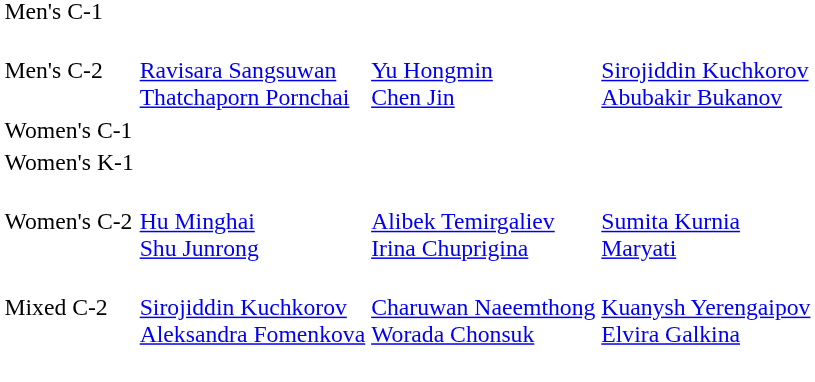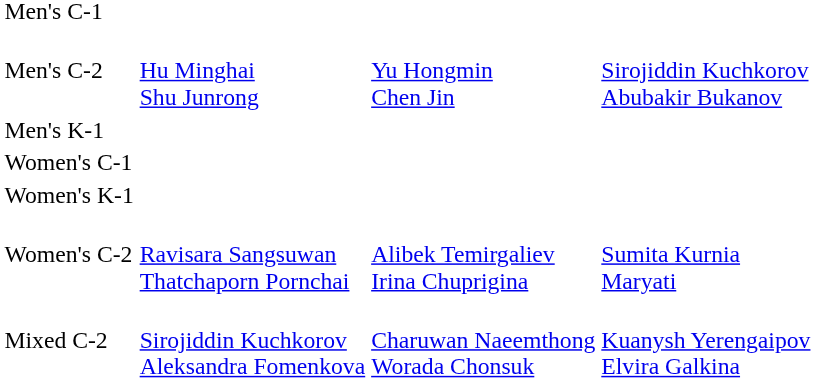 <table>
 <tr>
 <td>Men's C-1</td>
 <td></td>
 <td></td>
 <td></td>
 </tr>
 <tr>
 <td>Men's C-2</td>
-<td><br><a href='#'>Ravisara Sangsuwan</a><br><a href='#'>Thatchaporn Pornchai</a></td>
+<td><br><a href='#'>Hu Minghai</a><br><a href='#'>Shu Junrong</a></td>
 <td><br><a href='#'>Yu Hongmin</a><br><a href='#'>Chen Jin</a></td>
 <td><br><a href='#'>Sirojiddin Kuchkorov</a><br><a href='#'>Abubakir Bukanov</a></td>
+</tr>
+<tr>
+<td>Men's K-1</td>
+<td></td>
+<td></td>
+<td></td>
 </tr>
 <tr>
 <td>Women's C-1</td>
 <td></td>
 <td></td>
 <td></td>
 </tr>
 <tr>
 <td>Women's K-1</td>
 <td></td>
 <td></td>
 <td></td>
 </tr>
 <tr>
 <td>Women's C-2</td>
-<td><br><a href='#'>Hu Minghai</a><br><a href='#'>Shu Junrong</a></td>
+<td><br><a href='#'>Ravisara Sangsuwan</a><br><a href='#'>Thatchaporn Pornchai</a></td>
 <td><br><a href='#'>Alibek Temirgaliev</a><br><a href='#'>Irina Chuprigina</a></td>
 <td><br><a href='#'>Sumita Kurnia</a><br><a href='#'>Maryati</a></td>
 </tr>
 <tr>
 <td>Mixed C-2</td>
 <td><br><a href='#'>Sirojiddin Kuchkorov</a><br><a href='#'>Aleksandra Fomenkova</a></td>
 <td><br><a href='#'>Charuwan Naeemthong</a><br><a href='#'>Worada Chonsuk</a></td>
 <td><br><a href='#'>Kuanysh Yerengaipov</a><br><a href='#'>Elvira Galkina</a></td>
 </tr>
 </table>
